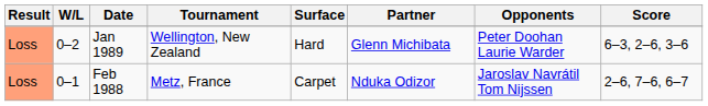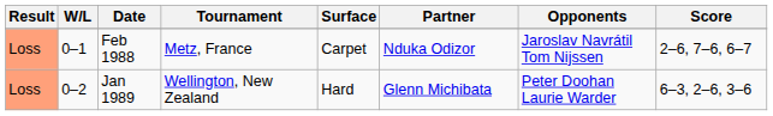 <table class="sortable wikitable">
 <tr>
 <th>Result</th>
 <th style="width:35px" class="unsortable">W/L</th>
 <th style="width:60px">Date</th>
 <th style="width:160px">Tournament</th>
 <th style="width:50px">Surface</th>
 <th style="width:140px">Partner</th>
 <th style="width:140px">Opponents</th>
 <th style="width:110px" class="unsortable">Score</th>
 </tr>
 <tr>
 </tr>
 <tr>
 <td style="background:#ffa07a;">Loss</td>
+<td>0–1</td>
+<td>Feb 1988</td>
+<td><a href='#'>Metz</a>, France</td>
+<td>Carpet</td>
+<td> <a href='#'>Nduka Odizor</a></td>
+<td> <a href='#'>Jaroslav Navrátil</a> <br>  <a href='#'>Tom Nijssen</a></td>
+<td>2–6, 7–6, 6–7</td>
+</tr>
+<tr>
+<td style="background:#ffa07a;">Loss</td>
 <td>0–2</td>
 <td>Jan 1989</td>
 <td><a href='#'>Wellington</a>, New Zealand</td>
 <td>Hard</td>
 <td> <a href='#'>Glenn Michibata</a></td>
 <td> <a href='#'>Peter Doohan</a> <br>  <a href='#'>Laurie Warder</a></td>
 <td>6–3, 2–6, 3–6</td>
 </tr>
-<tr>
-<td style="background:#ffa07a;">Loss</td>
-<td>0–1</td>
-<td>Feb 1988</td>
-<td><a href='#'>Metz</a>, France</td>
-<td>Carpet</td>
-<td> <a href='#'>Nduka Odizor</a></td>
-<td> <a href='#'>Jaroslav Navrátil</a> <br>  <a href='#'>Tom Nijssen</a></td>
-<td>2–6, 7–6, 6–7</td>
-</tr>
 </table>
